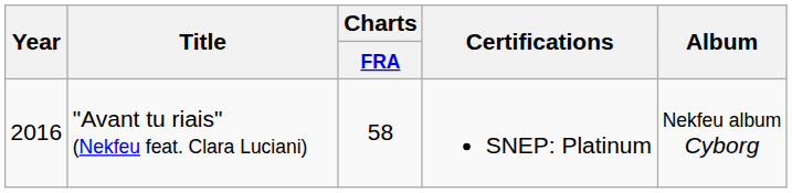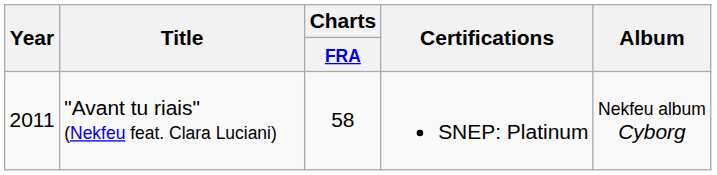 <table class="wikitable">
 <tr>
 <th scope="col" style="width:10px" rowspan="2">Year</th>
 <th scope="col" rowspan="2" style="width:180px;">Title</th>
 <th scope="col" colspan="1">Charts</th>
 <th scope="col" rowspan="2">Certifications</th>
 <th scope="col" rowspan="2">Album</th>
 </tr>
 <tr>
 <th scope="col" width="45"><small><a href='#'>FRA</a></small><br></th>
 </tr>
 <tr>
-<td style="text-align:center;">2016</td>
+<td style="text-align:center;">2011</td>
 <td>"Avant tu riais"<br><small>(<a href='#'>Nekfeu</a> feat. Clara Luciani)</small></td>
 <td style="text-align:center;">58</td>
 <td><br><ul><li>SNEP: Platinum</li></ul></td>
 <td style="text-align:center;"><small>Nekfeu album</small><br><em>Cyborg</em></td>
 </tr>
 </table>
